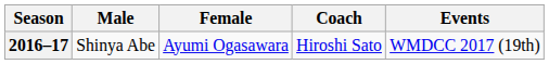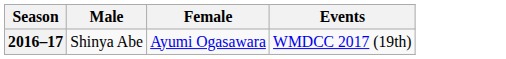 <table class="wikitable">
 <tr>
 <th scope="col">Season</th>
 <th scope="col">Male</th>
 <th scope="col">Female</th>
-<th scope="col">Coach</th>
 <th scope="col">Events</th>
 </tr>
 <tr>
 <th scope="row">2016–17</th>
 <td>Shinya Abe</td>
 <td><a href='#'>Ayumi Ogasawara</a></td>
-<td><a href='#'>Hiroshi Sato</a></td>
 <td><a href='#'>WMDCC 2017</a> (19th)</td>
 </tr>
 </table>
